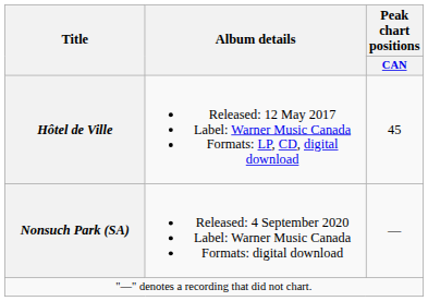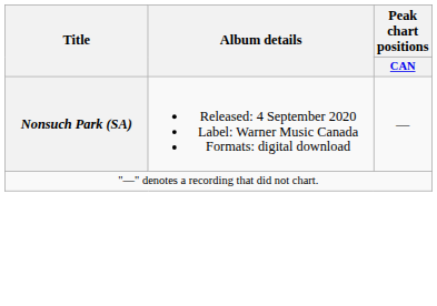 <table class="wikitable plainrowheaders" style="text-align:center">
 <tr>
 <th scope="col" rowspan="2" style="width:10em;">Title</th>
 <th scope="col" rowspan="2" style="width:16em;">Album details</th>
 <th scope="col">Peak chart positions</th>
 </tr>
 <tr>
 <th scope="col" style="width:3em;font-size:85%;"><a href='#'>CAN</a><br></th>
 </tr>
 <tr>
-<th scope="row"><em>Hôtel de Ville</em></th>
-<td><br><ul><li>Released: 12 May 2017</li><li>Label: <a href='#'>Warner Music Canada</a></li><li>Formats: <a href='#'>LP</a>, <a href='#'>CD</a>, <a href='#'>digital download</a></li></ul></td>
-<td>45</td>
-</tr>
-<tr>
 <th scope="row"><em>Nonsuch Park (SA)</em></th>
 <td><br><ul><li>Released: 4 September 2020</li><li>Label: Warner Music Canada</li><li>Formats: digital download</li></ul></td>
 <td>—</td>
 </tr>
 <tr>
 <td colspan="3" style="font-size:85%">"—" denotes a recording that did not chart.</td>
 </tr>
 </table>
